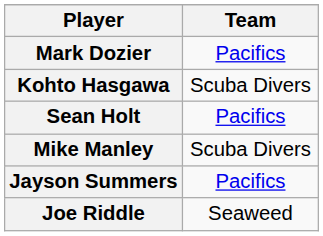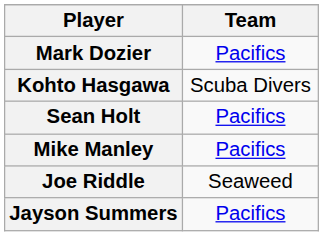 <table class="wikitable sortable plainrowheaders" style="text-align:center;">
 <tr>
 </tr>
 <tr>
 <th scope="col">Player</th>
 <th scope="col" style="width:100px;">Team</th>
 </tr>
 <tr>
 <th scope="row" style="text-align:center">Mark Dozier</th>
 <td><a href='#'>Pacifics</a></td>
 </tr>
 <tr>
 <th scope="row" style="text-align:center">Kohto Hasgawa</th>
 <td Santa Rosa Scuba Divers>Scuba Divers</td>
 </tr>
 <tr>
 <th scope="row" style="text-align:center">Sean Holt</th>
 <td><a href='#'>Pacifics</a></td>
 </tr>
 <tr>
 <th scope="row" style="text-align:center">Mike Manley</th>
-<td Santa Rosa Scuba Divers>Scuba Divers</td>
-</tr>
-<tr>
-<th scope="row" style="text-align:center">Jayson Summers</th>
 <td><a href='#'>Pacifics</a></td>
 </tr>
 <tr>
 <th scope="row" style="text-align:center">Joe Riddle</th>
 <td Santa Cruz Seaweed>Seaweed</td>
 </tr>
+<tr>
+<th scope="row" style="text-align:center">Jayson Summers</th>
+<td><a href='#'>Pacifics</a></td>
+</tr>
 </table>
